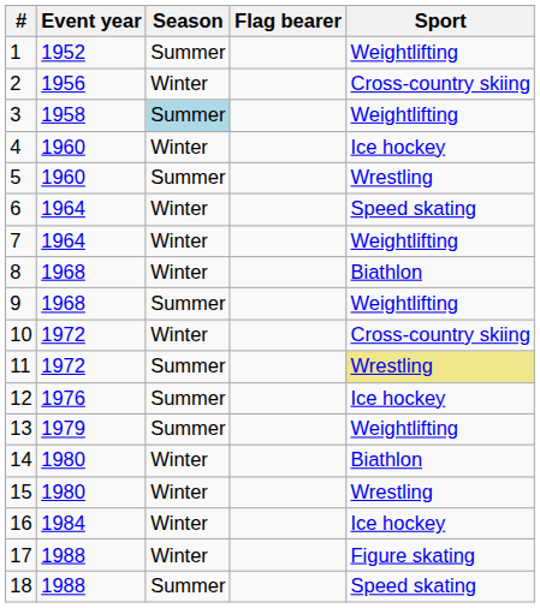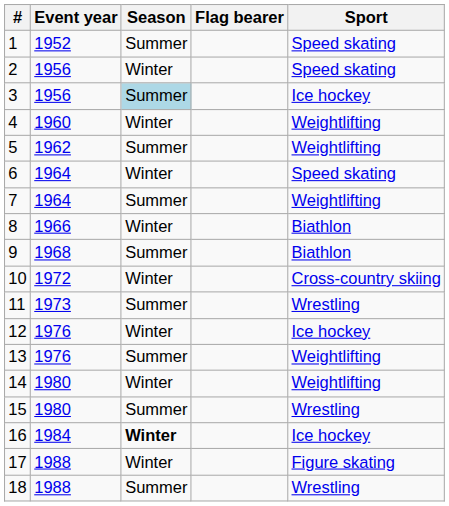 <table class="wikitable sortable">
 <tr>
 <th>#</th>
 <th>Event year</th>
 <th>Season</th>
 <th>Flag bearer</th>
 <th>Sport</th>
 </tr>
 <tr>
 <td>1</td>
 <td><a href='#'>1952</a></td>
 <td>Summer</td>
 <td></td>
-<td><a href='#'>Weightlifting</a></td>
+<td><a href='#'>Speed skating</a></td>
 </tr>
 <tr>
 <td>2</td>
 <td><a href='#'>1956</a></td>
 <td>Winter</td>
 <td></td>
-<td><a href='#'>Cross-country skiing</a></td>
+<td><a href='#'>Speed skating</a></td>
 </tr>
 <tr>
 <td>3</td>
-<td><a href='#'>1958</a></td>
+<td><a href='#'>1956</a></td>
 <td style="background: lightblue;">Summer</td>
 <td></td>
-<td><a href='#'>Weightlifting</a></td>
+<td><a href='#'>Ice hockey</a></td>
 </tr>
 <tr>
 <td>4</td>
 <td><a href='#'>1960</a></td>
 <td>Winter</td>
 <td></td>
-<td><a href='#'>Ice hockey</a></td>
+<td><a href='#'>Weightlifting</a></td>
 </tr>
 <tr>
 <td>5</td>
-<td><a href='#'>1960</a></td>
+<td><a href='#'>1962</a></td>
 <td>Summer</td>
 <td></td>
-<td><a href='#'>Wrestling</a></td>
+<td><a href='#'>Weightlifting</a></td>
 </tr>
 <tr>
 <td>6</td>
 <td><a href='#'>1964</a></td>
 <td>Winter</td>
 <td></td>
 <td><a href='#'>Speed skating</a></td>
 </tr>
 <tr>
 <td>7</td>
 <td><a href='#'>1964</a></td>
-<td>Winter</td>
+<td>Summer</td>
 <td></td>
 <td><a href='#'>Weightlifting</a></td>
 </tr>
 <tr>
 <td>8</td>
-<td><a href='#'>1968</a></td>
+<td><a href='#'>1966</a></td>
 <td>Winter</td>
 <td></td>
 <td><a href='#'>Biathlon</a></td>
 </tr>
 <tr>
 <td>9</td>
 <td><a href='#'>1968</a></td>
 <td>Summer</td>
 <td></td>
-<td><a href='#'>Weightlifting</a></td>
+<td><a href='#'>Biathlon</a></td>
 </tr>
 <tr>
 <td>10</td>
 <td><a href='#'>1972</a></td>
 <td>Winter</td>
 <td></td>
 <td><a href='#'>Cross-country skiing</a></td>
 </tr>
 <tr>
 <td>11</td>
-<td><a href='#'>1972</a></td>
+<td><a href='#'>1973</a></td>
 <td>Summer</td>
 <td></td>
-<td style="background: khaki;"><a href='#'>Wrestling</a></td>
+<td><a href='#'>Wrestling</a></td>
 </tr>
 <tr>
 <td>12</td>
 <td><a href='#'>1976</a></td>
-<td>Summer</td>
+<td>Winter</td>
 <td></td>
 <td><a href='#'>Ice hockey</a></td>
 </tr>
 <tr>
 <td>13</td>
-<td><a href='#'>1979</a></td>
+<td><a href='#'>1976</a></td>
 <td>Summer</td>
 <td></td>
 <td><a href='#'>Weightlifting</a></td>
 </tr>
 <tr>
 <td>14</td>
 <td><a href='#'>1980</a></td>
 <td>Winter</td>
 <td></td>
-<td><a href='#'>Biathlon</a></td>
+<td><a href='#'>Weightlifting</a></td>
 </tr>
 <tr>
 <td>15</td>
 <td><a href='#'>1980</a></td>
-<td>Winter</td>
+<td>Summer</td>
 <td></td>
 <td><a href='#'>Wrestling</a></td>
 </tr>
 <tr>
 <td>16</td>
 <td><a href='#'>1984</a></td>
-<td>Winter</td>
+<td><strong>Winter</strong></td>
 <td></td>
 <td><a href='#'>Ice hockey</a></td>
 </tr>
 <tr>
 <td>17</td>
 <td><a href='#'>1988</a></td>
 <td>Winter</td>
 <td></td>
 <td><a href='#'>Figure skating</a></td>
 </tr>
 <tr>
 <td>18</td>
 <td><a href='#'>1988</a></td>
 <td>Summer</td>
 <td></td>
-<td><a href='#'>Speed skating</a></td>
+<td><a href='#'>Wrestling</a></td>
 </tr>
 </table>
